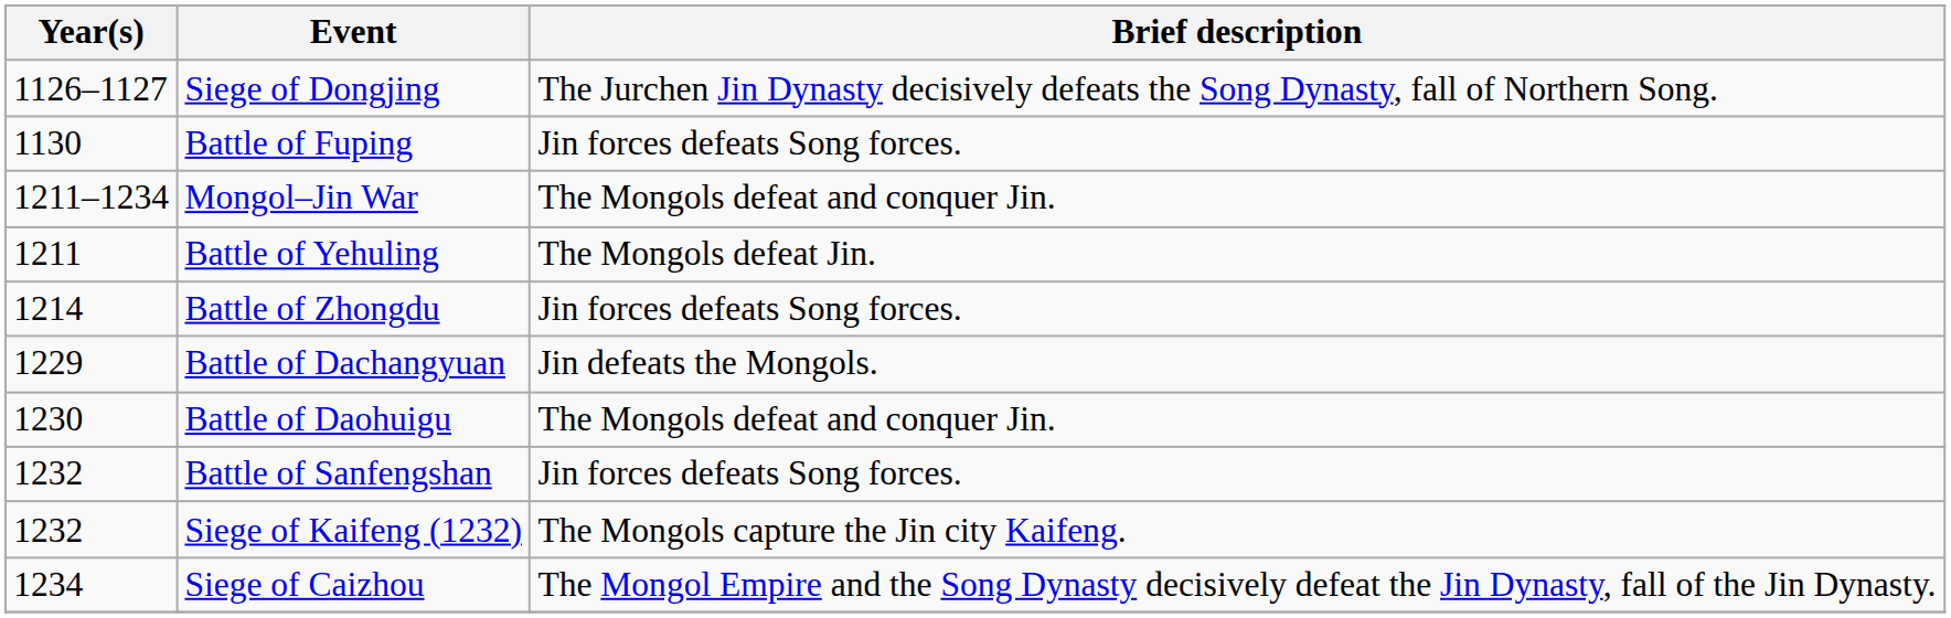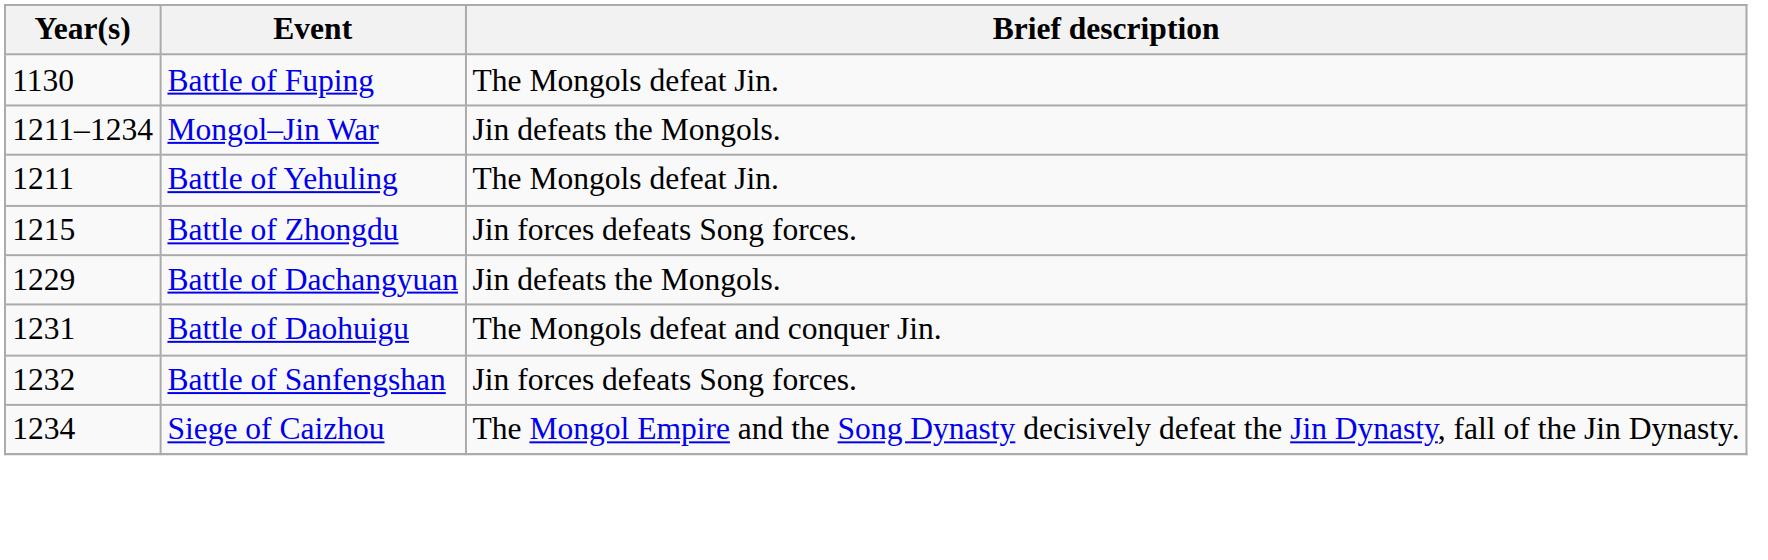 <table class=wikitable>
 <tr>
 <th>Year(s)</th>
 <th>Event</th>
 <th>Brief description</th>
 </tr>
 <tr>
-<td>1126–1127</td>
-<td><a href='#'>Siege of Dongjing</a></td>
-<td>The Jurchen <a href='#'>Jin Dynasty</a> decisively defeats the <a href='#'>Song Dynasty</a>, fall of Northern Song.</td>
-</tr>
-<tr>
 <td>1130</td>
 <td><a href='#'>Battle of Fuping</a></td>
-<td>Jin forces defeats Song forces.</td>
+<td>The Mongols defeat Jin.</td>
 </tr>
 <tr>
 <td>1211–1234</td>
 <td><a href='#'>Mongol–Jin War</a></td>
-<td>The Mongols defeat and conquer Jin.</td>
+<td>Jin defeats the Mongols.</td>
 </tr>
 <tr>
 <td>1211</td>
 <td><a href='#'>Battle of Yehuling</a></td>
 <td>The Mongols defeat Jin.</td>
 </tr>
 <tr>
-<td>1214</td>
+<td>1215</td>
 <td><a href='#'>Battle of Zhongdu</a></td>
 <td>Jin forces defeats Song forces.</td>
 </tr>
 <tr>
 <td>1229</td>
 <td><a href='#'>Battle of Dachangyuan</a></td>
 <td>Jin defeats the Mongols.</td>
 </tr>
 <tr>
-<td>1230</td>
+<td>1231</td>
 <td><a href='#'>Battle of Daohuigu</a></td>
 <td>The Mongols defeat and conquer Jin.</td>
 </tr>
 <tr>
 <td>1232</td>
 <td><a href='#'>Battle of Sanfengshan</a></td>
 <td>Jin forces defeats Song forces.</td>
 </tr>
 <tr>
-<td>1232</td>
-<td><a href='#'>Siege of Kaifeng (1232)</a></td>
-<td>The Mongols capture the Jin city <a href='#'>Kaifeng</a>.</td>
-</tr>
-<tr>
 <td>1234</td>
 <td><a href='#'>Siege of Caizhou</a></td>
 <td>The <a href='#'>Mongol Empire</a> and the <a href='#'>Song Dynasty</a> decisively defeat the <a href='#'>Jin Dynasty</a>, fall of the Jin Dynasty.</td>
 </tr>
 <tr>
 </tr>
 </table>
